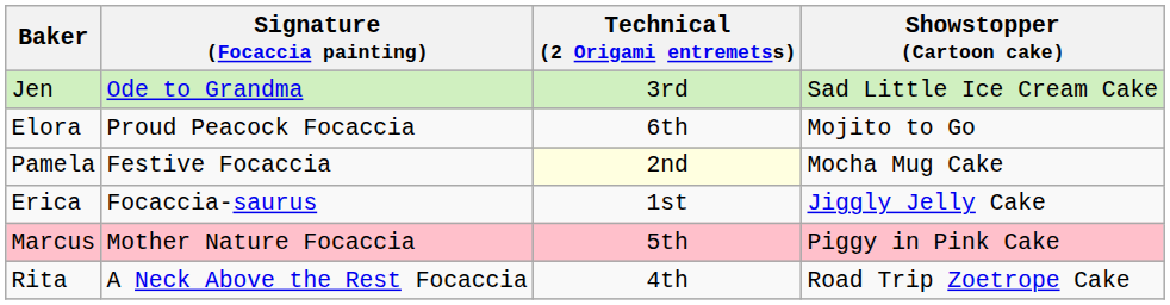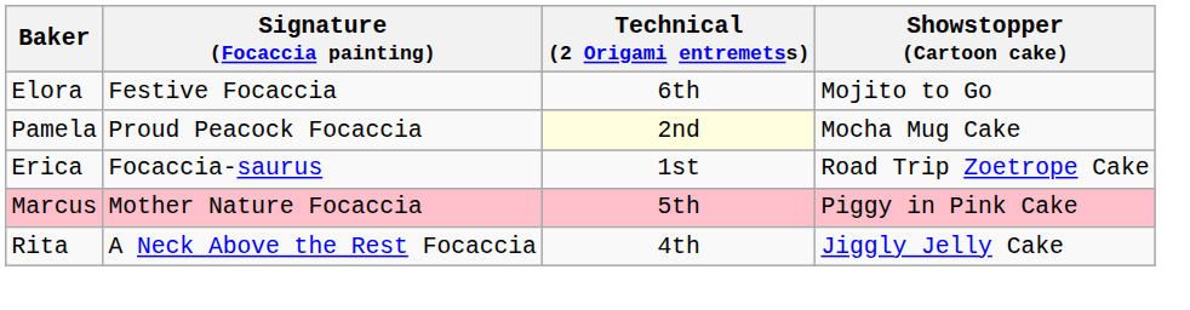 <table class="wikitable" style="text-align:center;">
 <tr>
 <th>Baker</th>
 <th>Signature<br><small>(<a href='#'>Focaccia</a> painting)</small></th>
 <th>Technical<br><small>(2 <a href='#'>Origami</a> <a href='#'>entremets</a>s)</small></th>
 <th>Showstopper<br><small>(Cartoon cake)</small></th>
 </tr>
-<tr style="background:#d0f0c0;">
-<td align="left">Jen</td>
-<td align="left"><a href='#'>Ode to Grandma</a></td>
-<td>3rd</td>
-<td align="left">Sad Little Ice Cream Cake</td>
-</tr>
 <tr>
 <td align="left">Elora</td>
-<td align="left">Proud Peacock Focaccia</td>
+<td align="left">Festive Focaccia</td>
 <td>6th</td>
 <td align="left">Mojito to Go</td>
 </tr>
 <tr>
 <td align="left">Pamela</td>
-<td align="left">Festive Focaccia</td>
+<td align="left">Proud Peacock Focaccia</td>
 <td style="background: lightyellow;">2nd</td>
 <td align="left">Mocha Mug Cake</td>
 </tr>
 <tr>
 <td align="left">Erica</td>
 <td align="left">Focaccia-<a href='#'>saurus</a></td>
 <td>1st</td>
-<td align="left"><a href='#'>Jiggly Jelly</a> Cake</td>
+<td align="left">Road Trip <a href='#'>Zoetrope</a> Cake</td>
 </tr>
 <tr bgcolor=pink>
 <td align="left">Marcus</td>
 <td align="left">Mother Nature Focaccia</td>
 <td>5th</td>
 <td align="left">Piggy in Pink Cake</td>
 </tr>
 <tr>
 <td align="left">Rita</td>
 <td align="left">A <a href='#'>Neck Above the Rest</a> Focaccia</td>
 <td>4th</td>
-<td align="left">Road Trip <a href='#'>Zoetrope</a> Cake</td>
+<td align="left"><a href='#'>Jiggly Jelly</a> Cake</td>
 </tr>
 </table>
